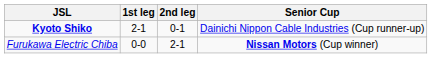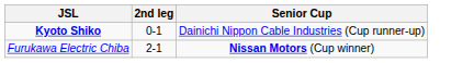 <table class="wikitable">
 <tr align=center>
 <th>JSL</th>
-<th>1st leg</th>
 <th>2nd leg</th>
 <th>Senior Cup</th>
 </tr>
 <tr align=center>
 <td><strong><a href='#'>Kyoto Shiko</a></strong></td>
-<td>2-1</td>
 <td>0-1</td>
 <td><a href='#'>Dainichi Nippon Cable Industries</a> (Cup runner-up)</td>
 </tr>
 <tr align=center>
 <td><em><a href='#'>Furukawa Electric Chiba</a></em></td>
-<td>0-0</td>
 <td>2-1</td>
 <td><strong><a href='#'>Nissan Motors</a></strong> (Cup winner)</td>
 </tr>
 </table>
